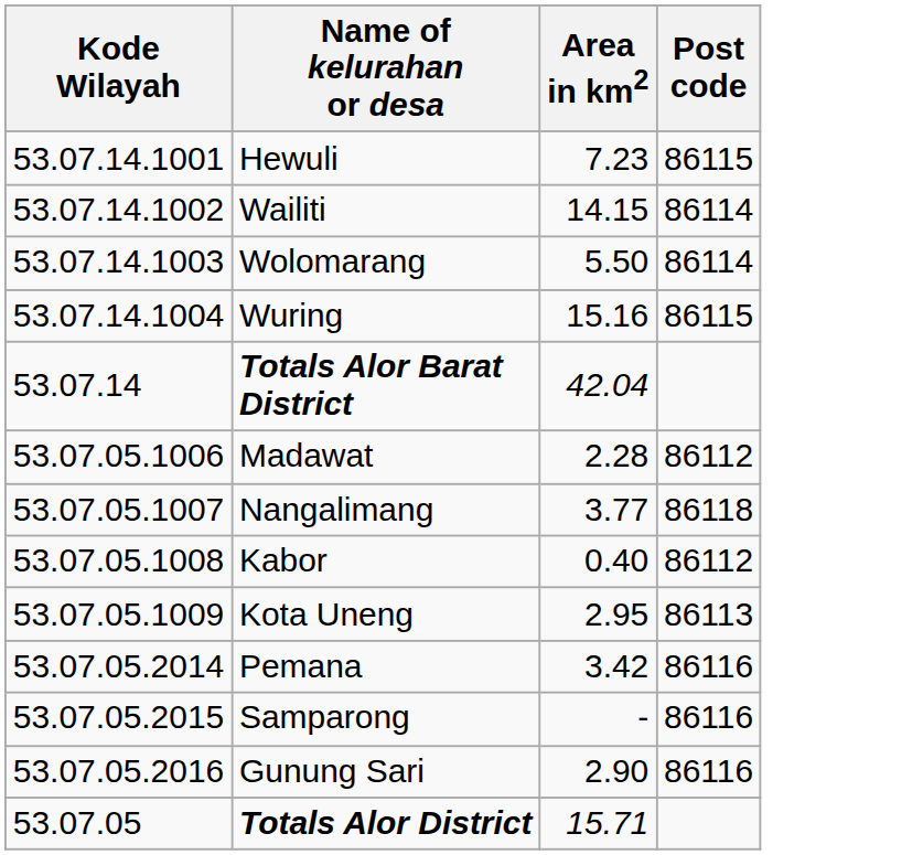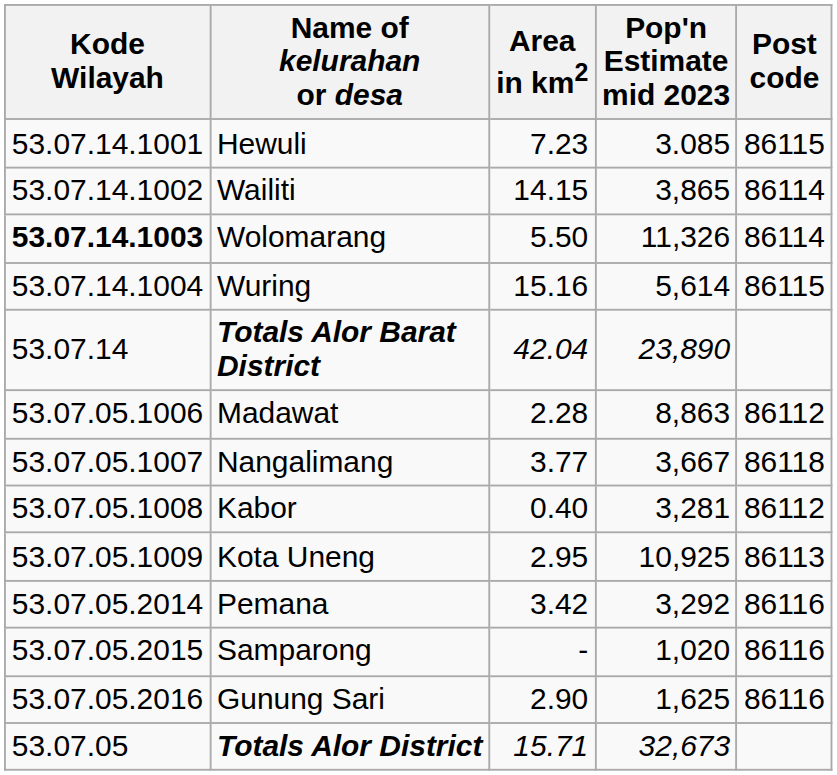 <table class="sortable wikitable">
 <tr>
 <th>Kode<br>Wilayah</th>
 <th>Name of <br><em>kelurahan</em> <br>or <em>desa</em></th>
 <th>Area <br>in km<sup>2</sup></th>
+<th>Pop'n<br>Estimate<br>mid 2023</th>
 <th>Post<br>code</th>
 </tr>
 <tr>
 <td>53.07.14.1001</td>
 <td>Hewuli</td>
 <td align="right">7.23</td>
+<td align="right">3.085</td>
 <td>86115</td>
 </tr>
 <tr>
 <td>53.07.14.1002</td>
 <td>Wailiti</td>
 <td align="right">14.15</td>
+<td align="right">3,865</td>
 <td>86114</td>
 </tr>
 <tr>
-<td>53.07.14.1003</td>
+<td><strong>53.07.14.1003</strong></td>
 <td>Wolomarang</td>
 <td align="right">5.50</td>
+<td align="right">11,326</td>
 <td>86114</td>
 </tr>
 <tr>
 <td>53.07.14.1004</td>
 <td>Wuring</td>
 <td align="right">15.16</td>
+<td align="right">5,614</td>
 <td>86115</td>
 </tr>
 <tr>
 <td>53.07.14</td>
 <td><strong><em>Totals Alor Barat <br>District</em></strong></td>
 <td align="right"><em>42.04</em></td>
+<td align="right"><em>23,890</em></td>
 <td></td>
 </tr>
 <tr>
 <td>53.07.05.1006</td>
 <td>Madawat</td>
 <td align="right">2.28</td>
+<td align="right">8,863</td>
 <td>86112</td>
 </tr>
 <tr>
 <td>53.07.05.1007</td>
 <td>Nangalimang</td>
 <td align="right">3.77</td>
+<td align="right">3,667</td>
 <td>86118</td>
 </tr>
 <tr>
 <td>53.07.05.1008</td>
 <td>Kabor</td>
 <td align="right">0.40</td>
+<td align="right">3,281</td>
 <td>86112</td>
 </tr>
 <tr>
 <td>53.07.05.1009</td>
 <td>Kota Uneng</td>
 <td align="right">2.95</td>
+<td align="right">10,925</td>
 <td>86113</td>
 </tr>
 <tr>
 <td>53.07.05.2014</td>
 <td>Pemana</td>
 <td align="right">3.42</td>
+<td align="right">3,292</td>
 <td>86116</td>
 </tr>
 <tr>
 <td>53.07.05.2015</td>
 <td>Samparong</td>
 <td align="right">-</td>
+<td align="right">1,020</td>
 <td>86116</td>
 </tr>
 <tr>
 <td>53.07.05.2016</td>
 <td>Gunung Sari</td>
 <td align="right">2.90</td>
+<td align="right">1,625</td>
 <td>86116</td>
 </tr>
 <tr>
 <td>53.07.05</td>
 <td><strong><em>Totals Alor District</em></strong></td>
 <td align="right"><em>15.71</em></td>
+<td align="right"><em>32,673</em></td>
 <td></td>
 </tr>
 </table>
